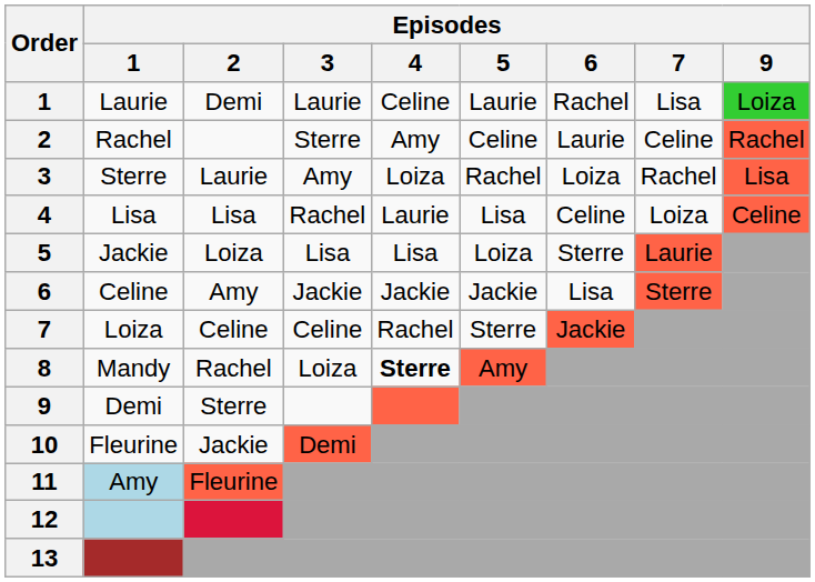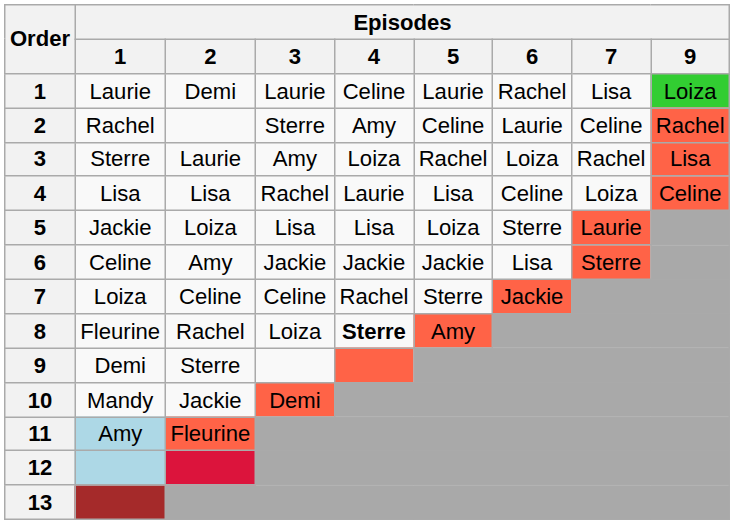 <table class="wikitable" style="text-align:center; font-size:92%">
 <tr>
 <th rowspan=2>Order</th>
 <th colspan="10">Episodes</th>
 </tr>
 <tr>
 <th>1</th>
 <th>2</th>
 <th>3</th>
 <th>4</th>
 <th>5</th>
 <th>6</th>
 <th>7</th>
 <th>9</th>
 </tr>
 <tr>
 <th>1</th>
 <td>Laurie</td>
 <td>Demi</td>
 <td>Laurie</td>
 <td>Celine</td>
 <td>Laurie</td>
 <td>Rachel</td>
 <td>Lisa</td>
 <td bgcolor="limegreen">Loiza</td>
 </tr>
 <tr>
 <th>2</th>
 <td>Rachel</td>
 <td></td>
 <td>Sterre</td>
 <td>Amy</td>
 <td>Celine</td>
 <td>Laurie</td>
 <td>Celine</td>
 <td bgcolor="tomato">Rachel</td>
 </tr>
 <tr>
 <th>3</th>
 <td>Sterre</td>
 <td>Laurie</td>
 <td>Amy</td>
 <td>Loiza</td>
 <td>Rachel</td>
 <td>Loiza</td>
 <td>Rachel</td>
 <td bgcolor="tomato">Lisa</td>
 </tr>
 <tr>
 <th>4</th>
 <td>Lisa</td>
 <td>Lisa</td>
 <td>Rachel</td>
 <td>Laurie</td>
 <td>Lisa</td>
 <td>Celine</td>
 <td>Loiza</td>
 <td bgcolor="tomato">Celine</td>
 </tr>
 <tr>
 <th>5</th>
 <td>Jackie</td>
 <td>Loiza</td>
 <td>Lisa</td>
 <td>Lisa</td>
 <td>Loiza</td>
 <td>Sterre</td>
 <td bgcolor="tomato">Laurie</td>
 <td bgcolor="darkgray" colspan=2></td>
 </tr>
 <tr>
 <th>6</th>
 <td>Celine</td>
 <td>Amy</td>
 <td>Jackie</td>
 <td>Jackie</td>
 <td>Jackie</td>
 <td>Lisa</td>
 <td bgcolor="tomato">Sterre</td>
 <td bgcolor="darkgray" colspan=3></td>
 </tr>
 <tr>
 <th>7</th>
 <td>Loiza</td>
 <td>Celine</td>
 <td>Celine</td>
 <td>Rachel</td>
 <td>Sterre</td>
 <td bgcolor="tomato">Jackie</td>
 <td bgcolor="darkgray" colspan=4></td>
 </tr>
 <tr>
 <th>8</th>
-<td>Mandy</td>
+<td>Fleurine</td>
 <td>Rachel</td>
 <td>Loiza</td>
 <td><strong>Sterre</strong></td>
 <td bgcolor="tomato">Amy</td>
 <td bgcolor="darkgray" colspan=4></td>
 </tr>
 <tr>
 <th>9</th>
 <td>Demi</td>
 <td>Sterre</td>
 <td></td>
 <td bgcolor="tomato"></td>
 <td bgcolor="darkgray" colspan=5></td>
 </tr>
 <tr>
 <th>10</th>
-<td>Fleurine</td>
+<td>Mandy</td>
 <td>Jackie</td>
 <td bgcolor="tomato">Demi</td>
 <td bgcolor="darkgray" colspan=6></td>
 </tr>
 <tr>
 <th>11</th>
 <td bgcolor="lightblue">Amy</td>
 <td bgcolor="tomato">Fleurine</td>
 <td bgcolor="darkgray" colspan=7></td>
 </tr>
 <tr>
 <th>12</th>
 <td bgcolor="lightblue"></td>
 <td bgcolor="crimson"></td>
 <td bgcolor="darkgray" colspan=8></td>
 </tr>
 <tr>
 <th>13</th>
 <td style="background:brown;"></td>
 <td bgcolor="darkgray" colspan=8></td>
 </tr>
 </table>
